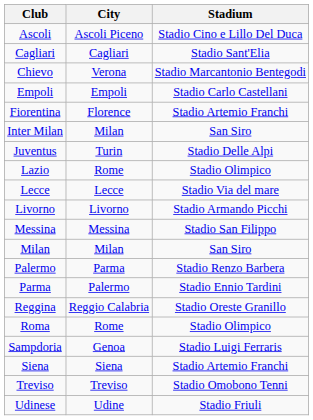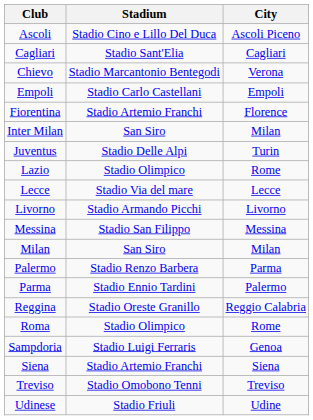 <table class="wikitable" style="text-align: center;">
 <tr>
 <th>Club</th>
+<th>Stadium</th>
 <th>City</th>
-<th>Stadium</th>
 </tr>
 <tr>
 <td><a href='#'>Ascoli</a></td>
+<td><a href='#'>Stadio Cino e Lillo Del Duca</a></td>
 <td><a href='#'>Ascoli Piceno</a></td>
-<td><a href='#'>Stadio Cino e Lillo Del Duca</a></td>
 </tr>
 <tr>
 <td><a href='#'>Cagliari</a></td>
+<td><a href='#'>Stadio Sant'Elia</a></td>
 <td><a href='#'>Cagliari</a></td>
-<td><a href='#'>Stadio Sant'Elia</a></td>
 </tr>
 <tr>
 <td><a href='#'>Chievo</a></td>
+<td><a href='#'>Stadio Marcantonio Bentegodi</a></td>
 <td><a href='#'>Verona</a></td>
-<td><a href='#'>Stadio Marcantonio Bentegodi</a></td>
 </tr>
 <tr>
 <td><a href='#'>Empoli</a></td>
+<td><a href='#'>Stadio Carlo Castellani</a></td>
 <td><a href='#'>Empoli</a></td>
-<td><a href='#'>Stadio Carlo Castellani</a></td>
 </tr>
 <tr>
 <td><a href='#'>Fiorentina</a></td>
+<td><a href='#'>Stadio Artemio Franchi</a></td>
 <td><a href='#'>Florence</a></td>
-<td><a href='#'>Stadio Artemio Franchi</a></td>
 </tr>
 <tr>
 <td><a href='#'>Inter Milan</a></td>
+<td><a href='#'>San Siro</a></td>
 <td><a href='#'>Milan</a></td>
-<td><a href='#'>San Siro</a></td>
 </tr>
 <tr>
 <td><a href='#'>Juventus</a></td>
+<td><a href='#'>Stadio Delle Alpi</a></td>
 <td><a href='#'>Turin</a></td>
-<td><a href='#'>Stadio Delle Alpi</a></td>
 </tr>
 <tr>
 <td><a href='#'>Lazio</a></td>
+<td><a href='#'>Stadio Olimpico</a></td>
 <td><a href='#'>Rome</a></td>
-<td><a href='#'>Stadio Olimpico</a></td>
 </tr>
 <tr>
 <td><a href='#'>Lecce</a></td>
+<td><a href='#'>Stadio Via del mare</a></td>
 <td><a href='#'>Lecce</a></td>
-<td><a href='#'>Stadio Via del mare</a></td>
 </tr>
 <tr>
 <td><a href='#'>Livorno</a></td>
+<td><a href='#'>Stadio Armando Picchi</a></td>
 <td><a href='#'>Livorno</a></td>
-<td><a href='#'>Stadio Armando Picchi</a></td>
 </tr>
 <tr>
 <td><a href='#'>Messina</a></td>
+<td><a href='#'>Stadio San Filippo</a></td>
 <td><a href='#'>Messina</a></td>
-<td><a href='#'>Stadio San Filippo</a></td>
 </tr>
 <tr>
 <td><a href='#'>Milan</a></td>
+<td><a href='#'>San Siro</a></td>
 <td><a href='#'>Milan</a></td>
-<td><a href='#'>San Siro</a></td>
 </tr>
 <tr>
 <td><a href='#'>Palermo</a></td>
+<td><a href='#'>Stadio Renzo Barbera</a></td>
 <td><a href='#'>Parma</a></td>
-<td><a href='#'>Stadio Renzo Barbera</a></td>
 </tr>
 <tr>
 <td><a href='#'>Parma</a></td>
+<td><a href='#'>Stadio Ennio Tardini</a></td>
 <td><a href='#'>Palermo</a></td>
-<td><a href='#'>Stadio Ennio Tardini</a></td>
 </tr>
 <tr>
 <td><a href='#'>Reggina</a></td>
+<td><a href='#'>Stadio Oreste Granillo</a></td>
 <td><a href='#'>Reggio Calabria</a></td>
-<td><a href='#'>Stadio Oreste Granillo</a></td>
 </tr>
 <tr>
 <td><a href='#'>Roma</a></td>
+<td><a href='#'>Stadio Olimpico</a></td>
 <td><a href='#'>Rome</a></td>
-<td><a href='#'>Stadio Olimpico</a></td>
 </tr>
 <tr>
 <td><a href='#'>Sampdoria</a></td>
+<td><a href='#'>Stadio Luigi Ferraris</a></td>
 <td><a href='#'>Genoa</a></td>
-<td><a href='#'>Stadio Luigi Ferraris</a></td>
 </tr>
 <tr>
 <td><a href='#'>Siena</a></td>
+<td><a href='#'>Stadio Artemio Franchi</a></td>
 <td><a href='#'>Siena</a></td>
-<td><a href='#'>Stadio Artemio Franchi</a></td>
 </tr>
 <tr>
 <td><a href='#'>Treviso</a></td>
+<td><a href='#'>Stadio Omobono Tenni</a></td>
 <td><a href='#'>Treviso</a></td>
-<td><a href='#'>Stadio Omobono Tenni</a></td>
 </tr>
 <tr>
 <td><a href='#'>Udinese</a></td>
+<td><a href='#'>Stadio Friuli</a></td>
 <td><a href='#'>Udine</a></td>
-<td><a href='#'>Stadio Friuli</a></td>
 </tr>
 </table>
